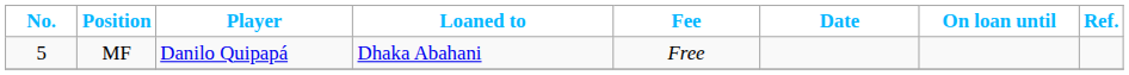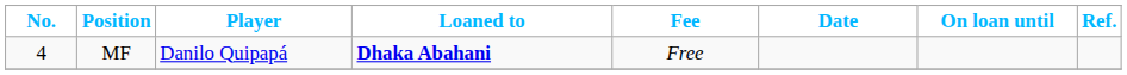 <table class="wikitable plainrowheaders sortable" style="text-align:center; ">
 <tr>
 <th style="background:#FFFFFF; color:#03b7ff; width:50px;">No.</th>
 <th style="background:#FFFFFF; color:#03b7ff; width:50px;">Position</th>
 <th style="background:#FFFFFF; color:#03b7ff; width:150px;">Player</th>
 <th style="background:#FFFFFF; color:#03b7ff; width:200px;">Loaned to</th>
 <th style="background:#FFFFFF; color:#03b7ff; width:110px;">Fee</th>
 <th style="background:#FFFFFF; color:#03b7ff; width:120px;">Date</th>
 <th style="background:#FFFFFF; color:#03b7ff; width:120px;">On loan until</th>
 <th style="background:#FFFFFF; color:#03b7ff; width:25px;">Ref.</th>
 </tr>
 <tr>
-<td>5</td>
+<td>4</td>
 <td>MF</td>
 <td align="left"> <a href='#'>Danilo Quipapá</a></td>
-<td align="left"><a href='#'>Dhaka Abahani</a></td>
+<td align="left"><strong><a href='#'>Dhaka Abahani</a></strong></td>
 <td><em>Free</em></td>
 <td></td>
 <td></td>
 <td></td>
 </tr>
 <tr>
 </tr>
 </table>
